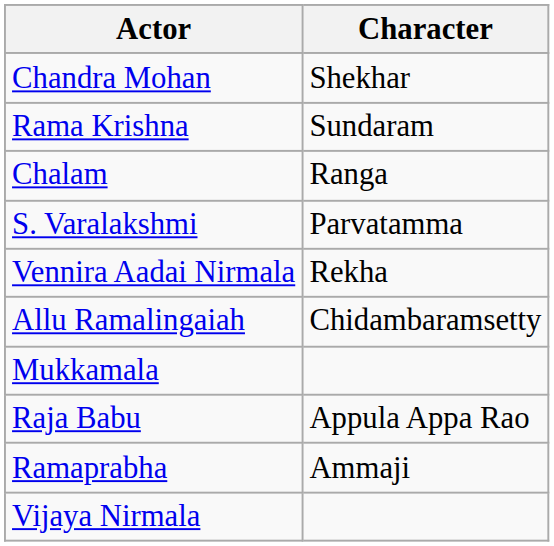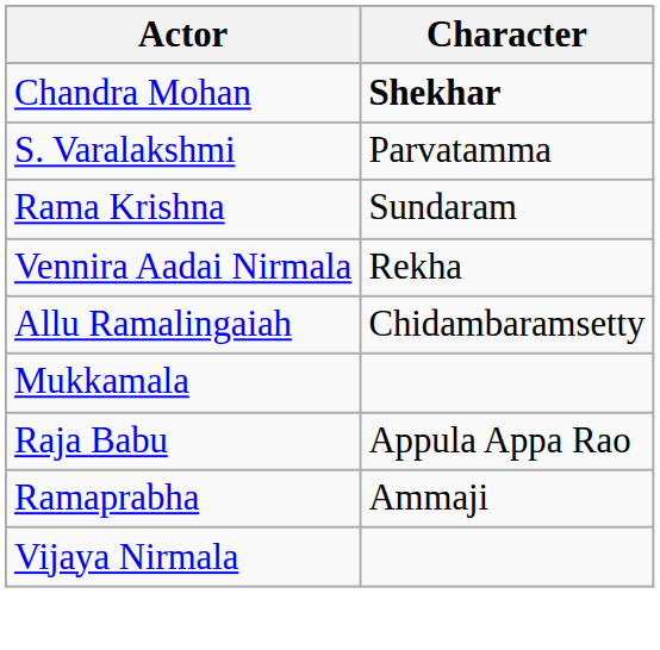 <table class="wikitable">
 <tr>
 <th>Actor</th>
 <th>Character</th>
 </tr>
 <tr>
 <td><a href='#'>Chandra Mohan</a></td>
-<td>Shekhar</td>
+<td><strong>Shekhar</strong></td>
+</tr>
+<tr>
+<td><a href='#'>S. Varalakshmi</a></td>
+<td>Parvatamma</td>
 </tr>
 <tr>
 <td><a href='#'>Rama Krishna</a></td>
 <td>Sundaram</td>
-</tr>
-<tr>
-<td><a href='#'>Chalam</a></td>
-<td>Ranga</td>
-</tr>
-<tr>
-<td><a href='#'>S. Varalakshmi</a></td>
-<td>Parvatamma</td>
 </tr>
 <tr>
 <td><a href='#'>Vennira Aadai Nirmala</a></td>
 <td>Rekha</td>
 </tr>
 <tr>
 <td><a href='#'>Allu Ramalingaiah</a></td>
 <td>Chidambaramsetty</td>
 </tr>
 <tr>
 <td><a href='#'>Mukkamala</a></td>
 <td></td>
 </tr>
 <tr>
 <td><a href='#'>Raja Babu</a></td>
 <td>Appula Appa Rao</td>
 </tr>
 <tr>
 <td><a href='#'>Ramaprabha</a></td>
 <td>Ammaji</td>
 </tr>
 <tr>
 <td><a href='#'>Vijaya Nirmala</a></td>
 <td></td>
 </tr>
 </table>
